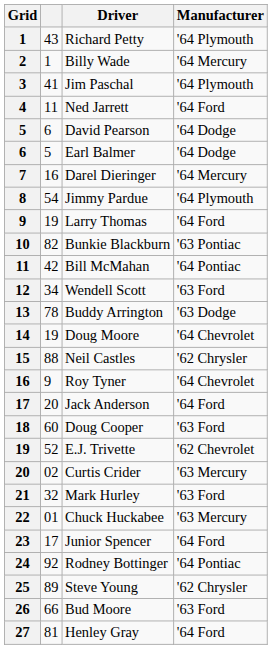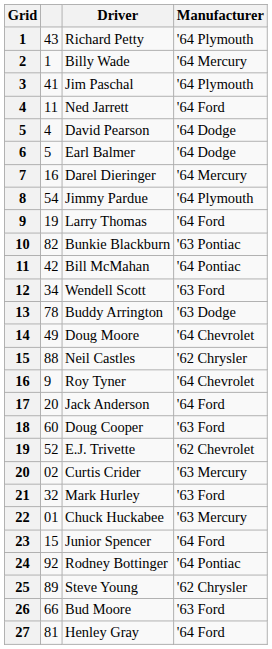 <table class="wikitable">
 <tr>
 <th>Grid</th>
 <th></th>
 <th>Driver</th>
 <th>Manufacturer</th>
 </tr>
 <tr>
 <th>1</th>
 <td>43</td>
 <td>Richard Petty</td>
 <td>'64 Plymouth</td>
 </tr>
 <tr>
 <th>2</th>
 <td>1</td>
 <td>Billy Wade</td>
 <td>'64 Mercury</td>
 </tr>
 <tr>
 <th>3</th>
 <td>41</td>
 <td>Jim Paschal</td>
 <td>'64 Plymouth</td>
 </tr>
 <tr>
 <th>4</th>
 <td>11</td>
 <td>Ned Jarrett</td>
 <td>'64 Ford</td>
 </tr>
 <tr>
 <th>5</th>
-<td>6</td>
+<td>4</td>
 <td>David Pearson</td>
 <td>'64 Dodge</td>
 </tr>
 <tr>
 <th>6</th>
 <td>5</td>
 <td>Earl Balmer</td>
 <td>'64 Dodge</td>
 </tr>
 <tr>
 <th>7</th>
 <td>16</td>
 <td>Darel Dieringer</td>
 <td>'64 Mercury</td>
 </tr>
 <tr>
 <th>8</th>
 <td>54</td>
 <td>Jimmy Pardue</td>
 <td>'64 Plymouth</td>
 </tr>
 <tr>
 <th>9</th>
 <td>19</td>
 <td>Larry Thomas</td>
 <td>'64 Ford</td>
 </tr>
 <tr>
 <th>10</th>
 <td>82</td>
 <td>Bunkie Blackburn</td>
 <td>'63 Pontiac</td>
 </tr>
 <tr>
 <th>11</th>
 <td>42</td>
 <td>Bill McMahan</td>
 <td>'64 Pontiac</td>
 </tr>
 <tr>
 <th>12</th>
 <td>34</td>
 <td>Wendell Scott</td>
 <td>'63 Ford</td>
 </tr>
 <tr>
 <th>13</th>
 <td>78</td>
 <td>Buddy Arrington</td>
 <td>'63 Dodge</td>
 </tr>
 <tr>
 <th>14</th>
-<td>19</td>
+<td>49</td>
 <td>Doug Moore</td>
 <td>'64 Chevrolet</td>
 </tr>
 <tr>
 <th>15</th>
 <td>88</td>
 <td>Neil Castles</td>
 <td>'62 Chrysler</td>
 </tr>
 <tr>
 <th>16</th>
 <td>9</td>
 <td>Roy Tyner</td>
 <td>'64 Chevrolet</td>
 </tr>
 <tr>
 <th>17</th>
 <td>20</td>
 <td>Jack Anderson</td>
 <td>'64 Ford</td>
 </tr>
 <tr>
 <th>18</th>
 <td>60</td>
 <td>Doug Cooper</td>
 <td>'63 Ford</td>
 </tr>
 <tr>
 <th>19</th>
 <td>52</td>
 <td>E.J. Trivette</td>
 <td>'62 Chevrolet</td>
 </tr>
 <tr>
 <th>20</th>
 <td>02</td>
 <td>Curtis Crider</td>
 <td>'63 Mercury</td>
 </tr>
 <tr>
 <th>21</th>
 <td>32</td>
 <td>Mark Hurley</td>
 <td>'63 Ford</td>
 </tr>
 <tr>
 <th>22</th>
 <td>01</td>
 <td>Chuck Huckabee</td>
 <td>'63 Mercury</td>
 </tr>
 <tr>
 <th>23</th>
-<td>17</td>
+<td>15</td>
 <td>Junior Spencer</td>
 <td>'64 Ford</td>
 </tr>
 <tr>
 <th>24</th>
 <td>92</td>
 <td>Rodney Bottinger</td>
 <td>'64 Pontiac</td>
 </tr>
 <tr>
 <th>25</th>
 <td>89</td>
 <td>Steve Young</td>
 <td>'62 Chrysler</td>
 </tr>
 <tr>
 <th>26</th>
 <td>66</td>
 <td>Bud Moore</td>
 <td>'63 Ford</td>
 </tr>
 <tr>
 <th>27</th>
 <td>81</td>
 <td>Henley Gray</td>
 <td>'64 Ford</td>
 </tr>
 </table>
